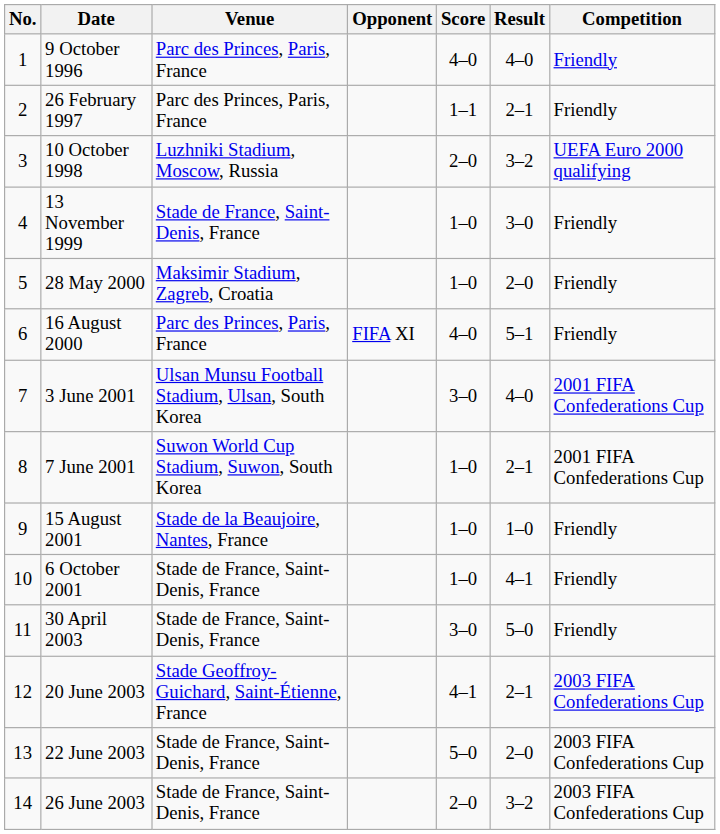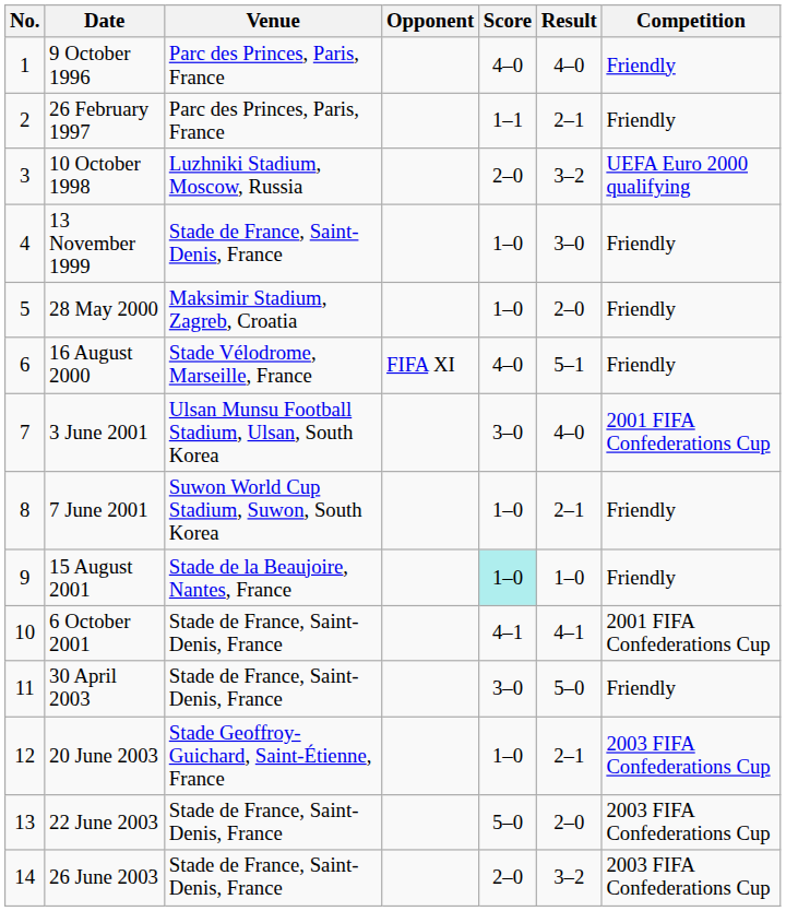 <table class="wikitable sortable">
 <tr>
 <th scope="col">No.</th>
 <th scope="col">Date</th>
 <th scope="col">Venue</th>
 <th scope="col">Opponent</th>
 <th scope="col">Score</th>
 <th scope="col">Result</th>
 <th scope="col">Competition</th>
 </tr>
 <tr>
 <td align="center">1</td>
 <td>9 October 1996</td>
 <td><a href='#'>Parc des Princes</a>, <a href='#'>Paris</a>, France</td>
 <td></td>
 <td align="center">4–0</td>
 <td align="center">4–0</td>
 <td><a href='#'>Friendly</a></td>
 </tr>
 <tr>
 <td align="center">2</td>
 <td>26 February 1997</td>
 <td>Parc des Princes, Paris, France</td>
 <td></td>
 <td align="center">1–1</td>
 <td align="center">2–1</td>
 <td>Friendly</td>
 </tr>
 <tr>
 <td align="center">3</td>
 <td>10 October 1998</td>
 <td><a href='#'>Luzhniki Stadium</a>, <a href='#'>Moscow</a>, Russia</td>
 <td></td>
 <td align="center">2–0</td>
 <td align="center">3–2</td>
 <td><a href='#'>UEFA Euro 2000 qualifying</a></td>
 </tr>
 <tr>
 <td align="center">4</td>
 <td>13 November 1999</td>
 <td><a href='#'>Stade de France</a>, <a href='#'>Saint-Denis</a>, France</td>
 <td></td>
 <td align="center">1–0</td>
 <td align="center">3–0</td>
 <td>Friendly</td>
 </tr>
 <tr>
 <td align="center">5</td>
 <td>28 May 2000</td>
 <td><a href='#'>Maksimir Stadium</a>, <a href='#'>Zagreb</a>, Croatia</td>
 <td></td>
 <td align="center">1–0</td>
 <td align="center">2–0</td>
 <td>Friendly</td>
 </tr>
 <tr>
 <td align="center">6</td>
 <td>16 August 2000</td>
-<td><a href='#'>Parc des Princes</a>, <a href='#'>Paris</a>, France</td>
+<td><a href='#'>Stade Vélodrome</a>, <a href='#'>Marseille</a>, France</td>
 <td><a href='#'>FIFA</a> XI</td>
 <td align="center">4–0</td>
 <td align="center">5–1</td>
 <td>Friendly</td>
 </tr>
 <tr>
 <td align="center">7</td>
 <td>3 June 2001</td>
 <td><a href='#'>Ulsan Munsu Football Stadium</a>, <a href='#'>Ulsan</a>, South Korea</td>
 <td></td>
 <td align="center">3–0</td>
 <td align="center">4–0</td>
 <td><a href='#'>2001 FIFA Confederations Cup</a></td>
 </tr>
 <tr>
 <td align="center">8</td>
 <td>7 June 2001</td>
 <td><a href='#'>Suwon World Cup Stadium</a>, <a href='#'>Suwon</a>, South Korea</td>
 <td></td>
 <td align="center">1–0</td>
 <td align="center">2–1</td>
-<td>2001 FIFA Confederations Cup</td>
+<td>Friendly</td>
 </tr>
 <tr>
 <td align="center">9</td>
 <td>15 August 2001</td>
 <td><a href='#'>Stade de la Beaujoire</a>, <a href='#'>Nantes</a>, France</td>
 <td></td>
-<td align="center">1–0</td>
+<td align="center" style="background: paleturquoise;">1–0</td>
 <td align="center">1–0</td>
 <td>Friendly</td>
 </tr>
 <tr>
 <td align="center">10</td>
 <td>6 October 2001</td>
 <td>Stade de France, Saint-Denis, France</td>
 <td></td>
-<td align="center">1–0</td>
 <td align="center">4–1</td>
-<td>Friendly</td>
+<td align="center">4–1</td>
+<td>2001 FIFA Confederations Cup</td>
 </tr>
 <tr>
 <td align="center">11</td>
 <td>30 April 2003</td>
 <td>Stade de France, Saint-Denis, France</td>
 <td></td>
 <td align="center">3–0</td>
 <td align="center">5–0</td>
 <td>Friendly</td>
 </tr>
 <tr>
 <td align="center">12</td>
 <td>20 June 2003</td>
 <td><a href='#'>Stade Geoffroy-Guichard</a>, <a href='#'>Saint-Étienne</a>, France</td>
 <td></td>
-<td align="center">4–1</td>
+<td align="center">1–0</td>
 <td align="center">2–1</td>
 <td><a href='#'>2003 FIFA Confederations Cup</a></td>
 </tr>
 <tr>
 <td align="center">13</td>
 <td>22 June 2003</td>
 <td>Stade de France, Saint-Denis, France</td>
 <td></td>
 <td align="center">5–0</td>
 <td align="center">2–0</td>
 <td>2003 FIFA Confederations Cup</td>
 </tr>
 <tr>
 <td align="center">14</td>
 <td>26 June 2003</td>
 <td>Stade de France, Saint-Denis, France</td>
 <td></td>
 <td align="center">2–0</td>
 <td align="center">3–2</td>
 <td>2003 FIFA Confederations Cup</td>
 </tr>
 </table>
